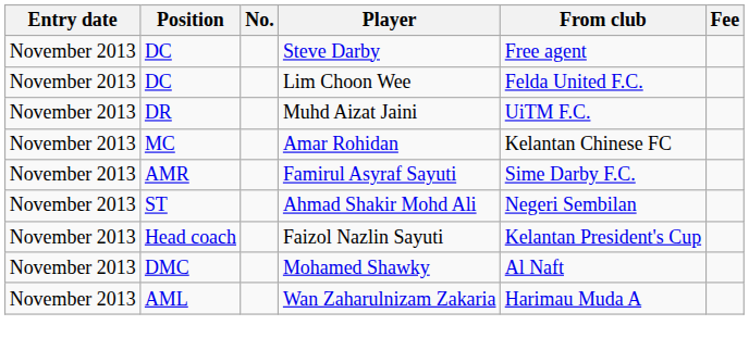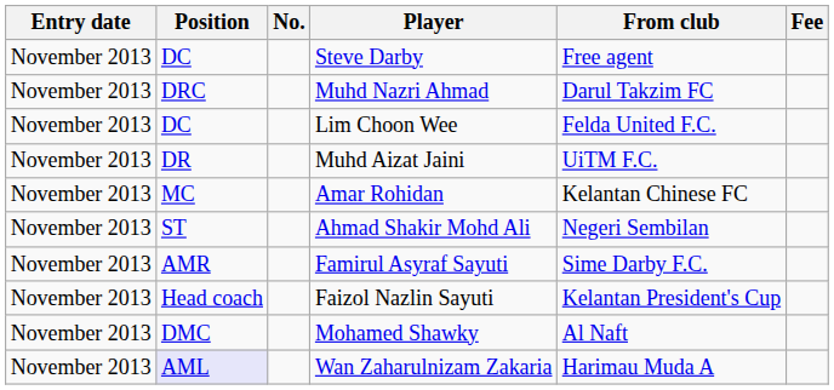 <table class="wikitable sortable">
 <tr>
 <th>Entry date</th>
 <th>Position</th>
 <th>No.</th>
 <th>Player</th>
 <th>From club</th>
 <th>Fee</th>
 </tr>
 <tr>
 <td align="left">November 2013</td>
 <td align="left"><a href='#'>DC</a></td>
 <td align="left"></td>
 <td align="left"> <a href='#'>Steve Darby</a></td>
 <td align="left"><a href='#'>Free agent</a></td>
+<td align=right></td>
+</tr>
+<tr>
+<td align="left">November 2013</td>
+<td align="left"><a href='#'>DRC</a></td>
+<td align="left"></td>
+<td align="left"> <a href='#'>Muhd Nazri Ahmad</a></td>
+<td align="left"> <a href='#'>Darul Takzim FC</a></td>
 <td align=right></td>
 </tr>
 <tr>
 <td align="left">November 2013</td>
 <td align="left"><a href='#'>DC</a></td>
 <td align="left"></td>
 <td align="left"> Lim Choon Wee</td>
 <td align="left"> <a href='#'>Felda United F.C.</a></td>
 <td align=right></td>
 </tr>
 <tr>
 <td align="left">November 2013</td>
 <td align="left"><a href='#'>DR</a></td>
 <td align="left"></td>
 <td align="left"> Muhd Aizat Jaini</td>
 <td align="left"> <a href='#'>UiTM F.C.</a></td>
 <td align=right></td>
 </tr>
 <tr>
 <td align="left">November 2013</td>
 <td align="left"><a href='#'>MC</a></td>
 <td align="left"></td>
 <td align="left"> <a href='#'>Amar Rohidan</a></td>
 <td align="left"> Kelantan Chinese FC</td>
 <td align=right></td>
 </tr>
 <tr>
 <td align="left">November 2013</td>
+<td align="left"><a href='#'>ST</a></td>
+<td align="left"></td>
+<td align="left"> <a href='#'>Ahmad Shakir Mohd Ali</a></td>
+<td align="left"> <a href='#'>Negeri Sembilan</a></td>
+<td align=right></td>
+</tr>
+<tr>
+<td align="left">November 2013</td>
 <td align="left"><a href='#'>AMR</a></td>
 <td align="left"></td>
 <td align="left"> <a href='#'>Famirul Asyraf Sayuti</a></td>
 <td align="left"> <a href='#'>Sime Darby F.C.</a></td>
-<td align=right></td>
-</tr>
-<tr>
-<td align="left">November 2013</td>
-<td align="left"><a href='#'>ST</a></td>
-<td align="left"></td>
-<td align="left"> <a href='#'>Ahmad Shakir Mohd Ali</a></td>
-<td align="left"> <a href='#'>Negeri Sembilan</a></td>
 <td align=right></td>
 </tr>
 <tr>
 <td align="left">November 2013</td>
 <td align="left"><a href='#'>Head coach</a></td>
 <td align="left"></td>
 <td align="left"> Faizol Nazlin Sayuti</td>
 <td align="left"> <a href='#'>Kelantan President's Cup</a></td>
 <td align=right></td>
 </tr>
 <tr>
 <td align="left">November 2013</td>
 <td align="left"><a href='#'>DMC</a></td>
 <td></td>
 <td align="left"> <a href='#'>Mohamed Shawky</a></td>
 <td align="left"> <a href='#'>Al Naft</a></td>
 <td align=right></td>
 </tr>
 <tr>
 <td align="left">November 2013</td>
-<td align="left"><a href='#'>AML</a></td>
+<td align="left" style="background: lavender;"><a href='#'>AML</a></td>
 <td></td>
 <td align="left"> <a href='#'>Wan Zaharulnizam Zakaria</a></td>
 <td align="left"> <a href='#'>Harimau Muda A</a></td>
 <td align=right></td>
 </tr>
 </table>
